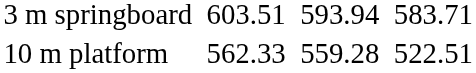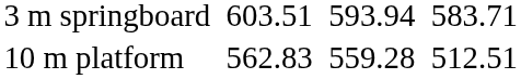 <table>
 <tr valign=top>
 <td>3 m springboard</td>
 <td></td>
 <td align=right>603.51</td>
 <td></td>
 <td align=right>593.94</td>
 <td></td>
 <td align=right>583.71</td>
 </tr>
 <tr valign=top>
 <td>10 m platform</td>
 <td></td>
-<td align=right>562.33</td>
+<td align=right>562.83</td>
 <td></td>
 <td align=right>559.28</td>
 <td></td>
-<td align=right>522.51</td>
+<td align=right>512.51</td>
 </tr>
 </table>
